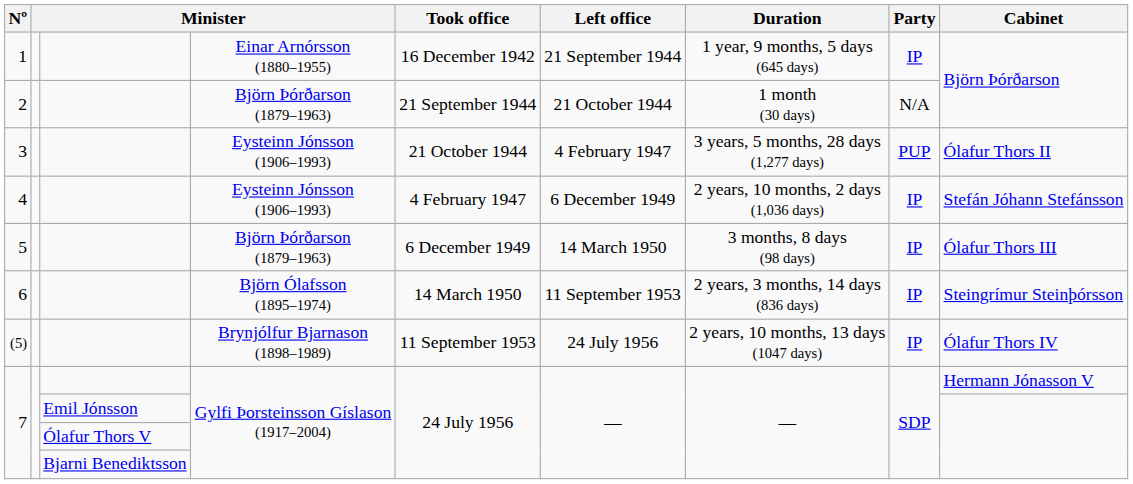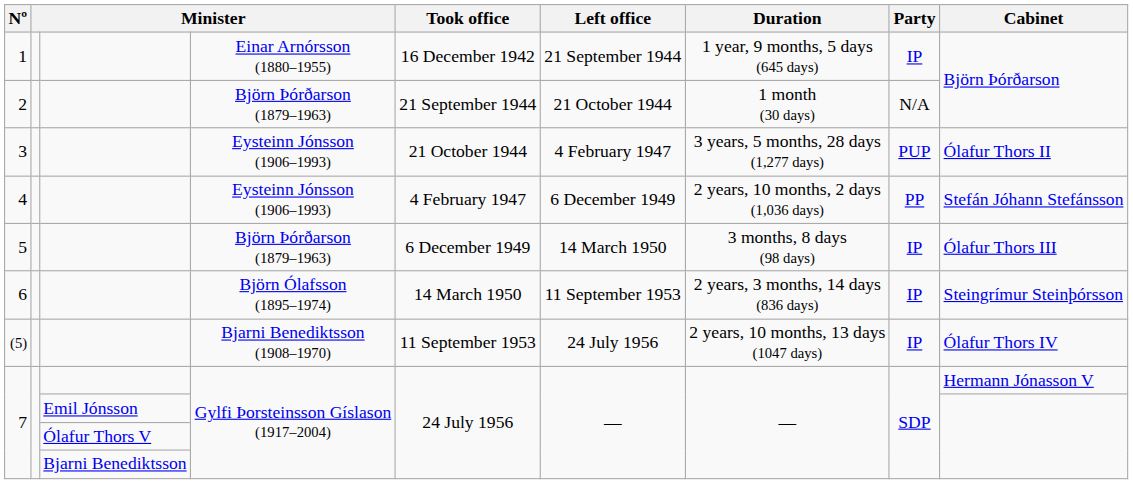 <table class="wikitable" style="text-align: center;">
 <tr>
 <th>Nº</th>
 <th colspan="3">Minister</th>
 <th>Took office</th>
 <th>Left office</th>
 <th>Duration</th>
 <th>Party</th>
 <th>Cabinet</th>
 </tr>
 <tr>
 <td style="text-align: right;">1</td>
 <td></td>
 <td></td>
 <td><a href='#'>Einar Arnórsson</a><br><small>(1880–1955)</small></td>
 <td>16 December 1942</td>
 <td>21 September 1944</td>
 <td>1 year, 9 months, 5 days<br><small>(645 days)</small></td>
 <td><a href='#'>IP</a></td>
 <td rowspan="2" style="text-align: left;"><a href='#'>Björn Þórðarson</a></td>
 </tr>
 <tr>
 <td style="text-align: right;">2</td>
 <td></td>
 <td></td>
 <td><a href='#'>Björn Þórðarson</a><br><small>(1879–1963)</small></td>
 <td>21 September 1944</td>
 <td>21 October 1944</td>
 <td>1 month<br><small>(30 days)</small></td>
 <td>N/A</td>
 </tr>
 <tr>
 <td style="text-align: right;">3</td>
 <td></td>
 <td></td>
 <td><a href='#'>Eysteinn Jónsson</a><br><small>(1906–1993)</small></td>
 <td>21 October 1944</td>
 <td>4 February 1947</td>
 <td>3 years, 5 months, 28 days<br><small>(1,277 days)</small></td>
 <td><a href='#'>PUP</a></td>
 <td style="text-align: left;"><a href='#'>Ólafur Thors II</a></td>
 </tr>
 <tr>
 <td style="text-align: right;">4</td>
 <td></td>
 <td></td>
 <td><a href='#'>Eysteinn Jónsson</a><br><small>(1906–1993)</small></td>
 <td>4 February 1947</td>
 <td>6 December 1949</td>
 <td>2 years, 10 months, 2 days<br><small>(1,036 days)</small></td>
-<td><a href='#'>IP</a></td>
+<td><a href='#'>PP</a></td>
 <td style="text-align: left;"><a href='#'>Stefán Jóhann Stefánsson</a></td>
 </tr>
 <tr>
 <td style="text-align: right;">5</td>
 <td></td>
 <td></td>
 <td><a href='#'>Björn Þórðarson</a><br><small>(1879–1963)</small></td>
 <td>6 December 1949</td>
 <td>14 March 1950</td>
 <td>3 months, 8 days<br><small>(98 days)</small></td>
 <td><a href='#'>IP</a></td>
 <td style="text-align: left;"><a href='#'>Ólafur Thors III</a></td>
 </tr>
 <tr>
 <td style="text-align: right;">6</td>
 <td></td>
 <td></td>
 <td><a href='#'>Björn Ólafsson</a><br><small>(1895–1974)</small></td>
 <td>14 March 1950</td>
 <td>11 September 1953</td>
 <td>2 years, 3 months, 14 days<br><small>(836 days)</small></td>
 <td><a href='#'>IP</a></td>
 <td style="text-align: left;"><a href='#'>Steingrímur Steinþórsson</a></td>
 </tr>
 <tr>
 <td style="text-align: right;"><small>(5)</small></td>
 <td></td>
 <td></td>
-<td><a href='#'>Brynjólfur Bjarnason</a><br><small>(1898–1989)</small></td>
+<td><a href='#'>Bjarni Benediktsson</a><br><small>(1908–1970)</small></td>
 <td>11 September 1953</td>
 <td>24 July 1956</td>
 <td>2 years, 10 months, 13 days<br><small>(1047 days)</small></td>
 <td><a href='#'>IP</a></td>
 <td style="text-align: left;"><a href='#'>Ólafur Thors IV</a></td>
 </tr>
 <tr>
 <td rowspan="4" style="text-align: right;">7</td>
 <td rowspan="4"></td>
 <td></td>
 <td rowspan="4"><a href='#'>Gylfi Þorsteinsson Gíslason</a><br><small>(1917–2004)</small></td>
 <td rowspan="4">24 July 1956</td>
 <td rowspan="4">—</td>
 <td rowspan="4">—</td>
 <td rowspan="4"><a href='#'>SDP</a></td>
 <td style="text-align: left;"><a href='#'>Hermann Jónasson V</a></td>
 </tr>
 <tr>
 <td style="text-align: left;"><a href='#'>Emil Jónsson</a></td>
 </tr>
 <tr>
 <td style="text-align: left;"><a href='#'>Ólafur Thors V</a></td>
 </tr>
 <tr>
 <td style="text-align: left;"><a href='#'>Bjarni Benediktsson</a></td>
 </tr>
 </table>
